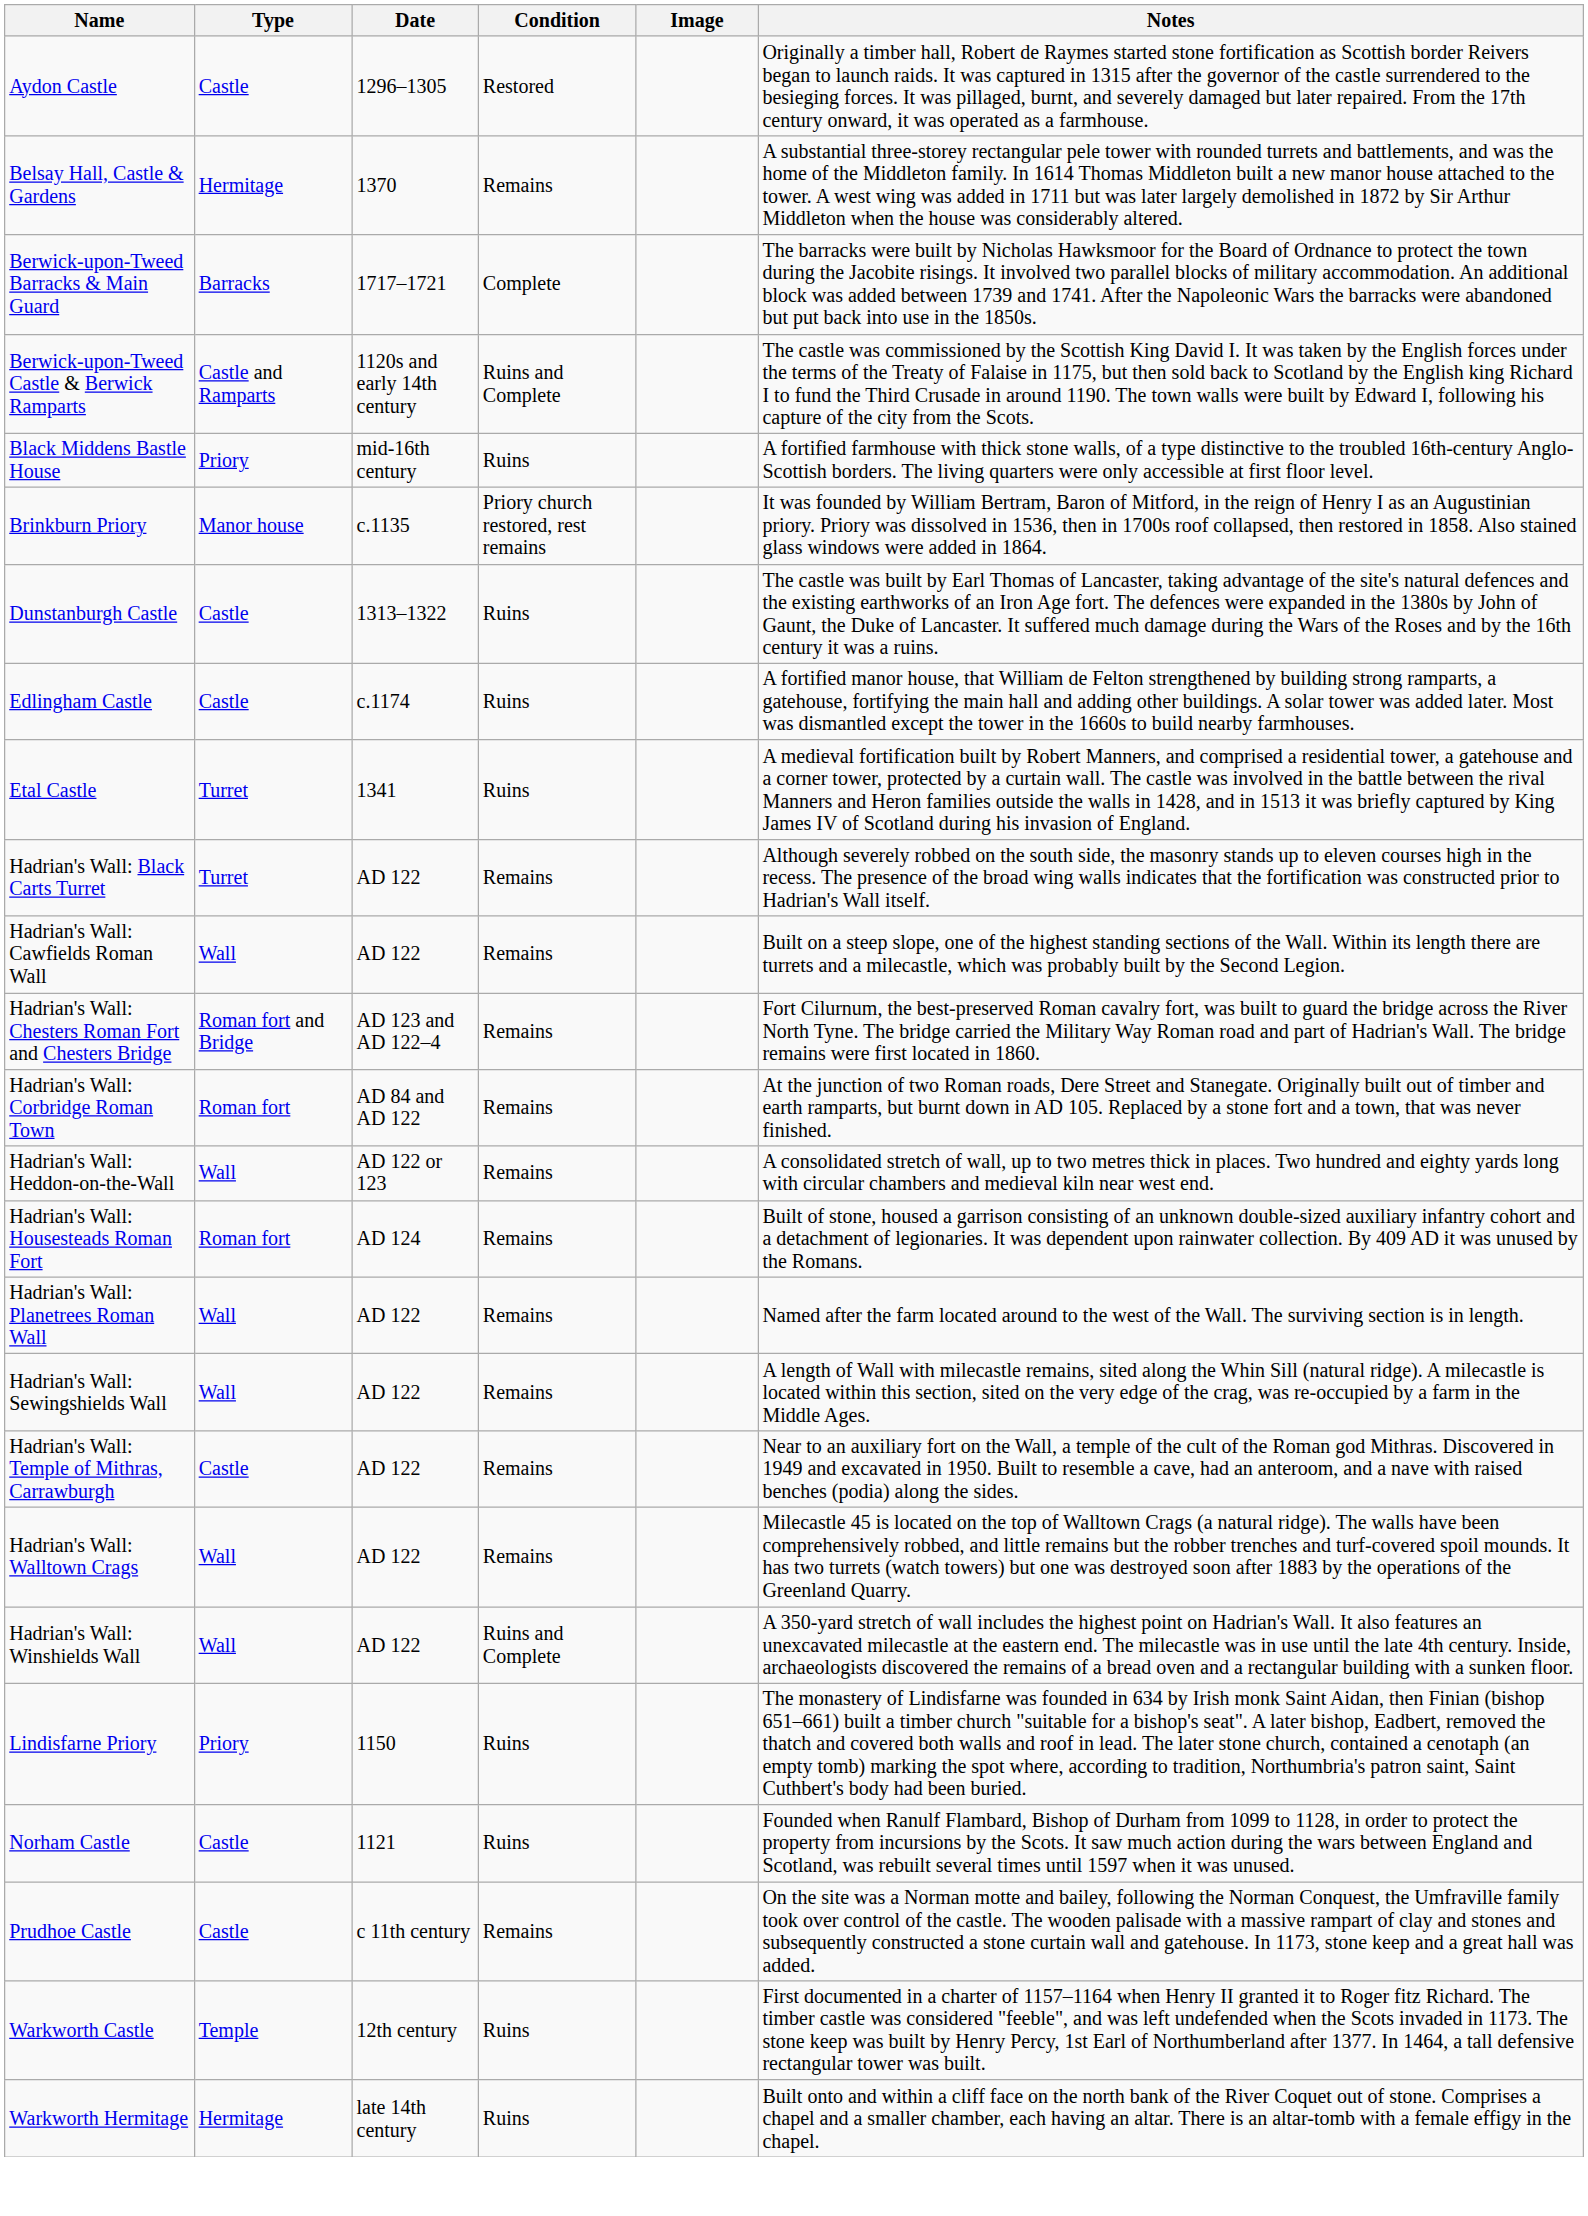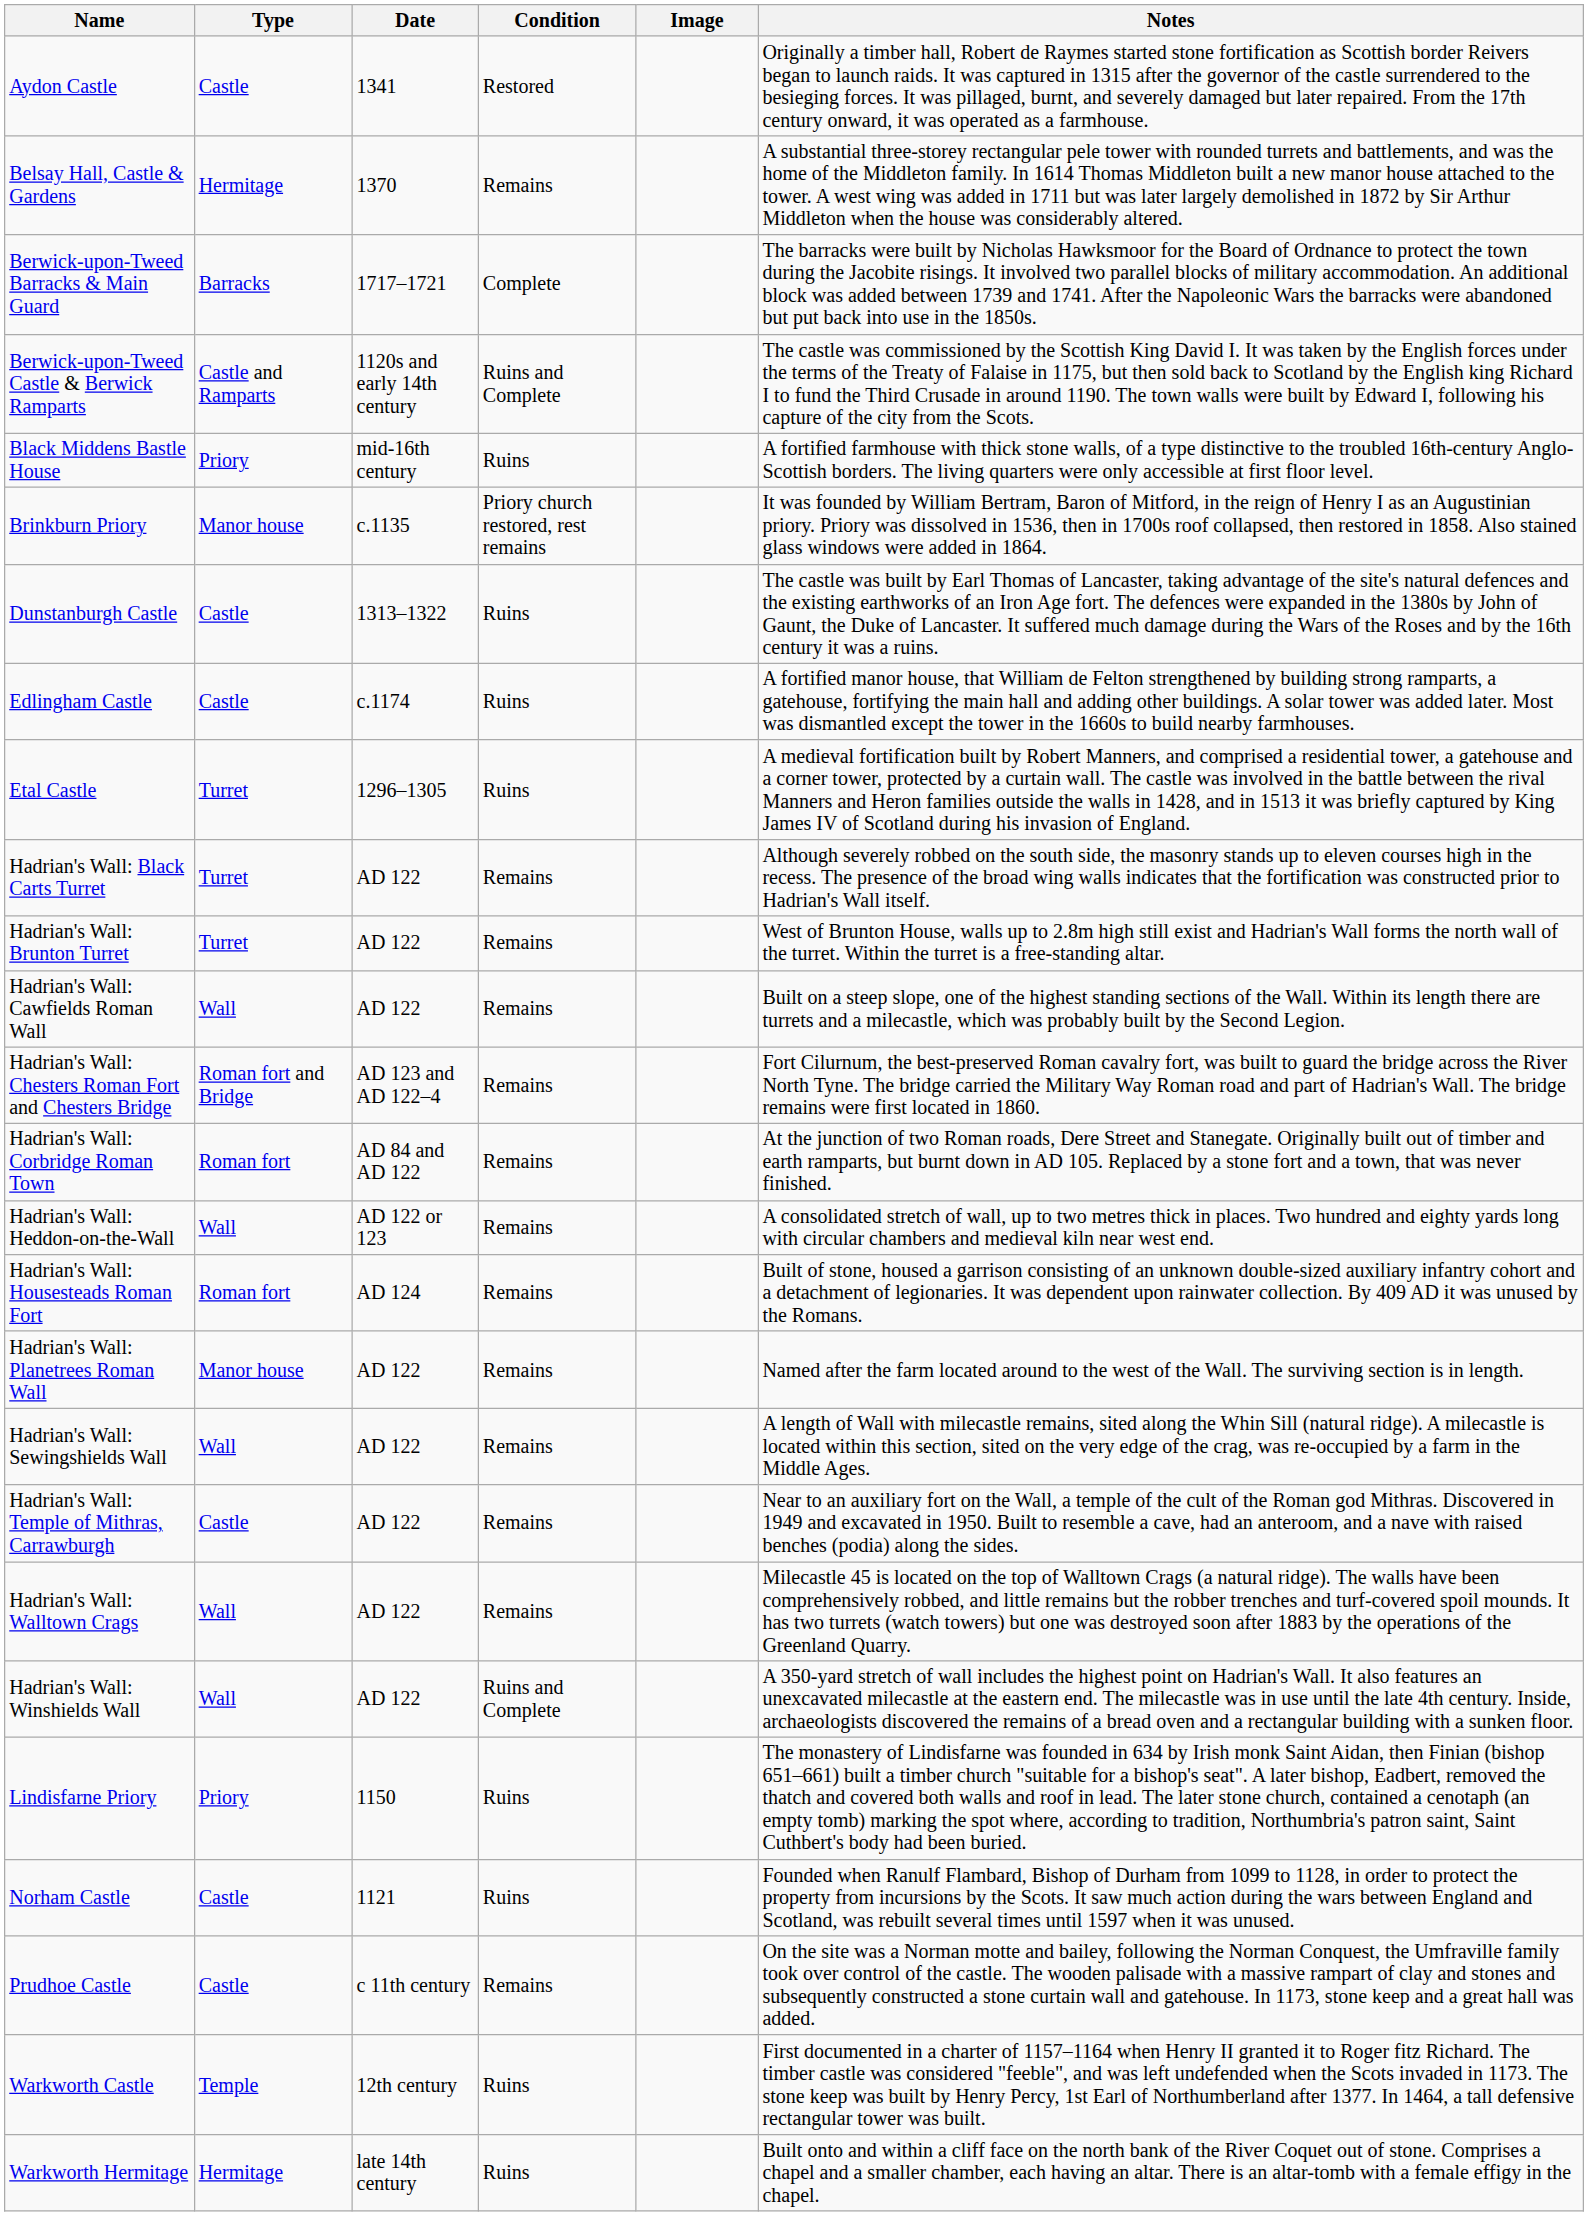 <table class="wikitable sortable" width="100%">
 <tr>
 <th width="12%">Name</th>
 <th width="10%">Type</th>
 <th width="8%">Date</th>
 <th width="10%">Condition</th>
 <th class="unsortable" width="90px">Image</th>
 <th class="unsortable">Notes</th>
 </tr>
 <tr>
 <td><a href='#'>Aydon Castle</a></td>
 <td><a href='#'>Castle</a></td>
-<td>1296–1305</td>
+<td>1341</td>
 <td>Restored</td>
 <td></td>
 <td>Originally a timber hall, Robert de Raymes started stone fortification as Scottish border Reivers began to launch raids. It was captured in 1315 after the governor of the castle surrendered to the besieging forces. It was pillaged, burnt, and severely damaged but later repaired. From the 17th century onward, it was operated as a farmhouse.</td>
 </tr>
 <tr>
 <td><a href='#'>Belsay Hall, Castle & Gardens</a></td>
 <td><a href='#'>Hermitage</a></td>
 <td>1370</td>
 <td>Remains</td>
 <td></td>
 <td>A substantial three-storey rectangular pele tower with rounded turrets and battlements, and was the home of the Middleton family. In 1614 Thomas Middleton built a new manor house attached to the tower. A west wing was added in 1711 but was later largely demolished in 1872 by Sir Arthur Middleton when the house was considerably altered.</td>
 </tr>
 <tr>
 <td><a href='#'>Berwick-upon-Tweed Barracks & Main Guard</a></td>
 <td><a href='#'>Barracks</a></td>
 <td>1717–1721</td>
 <td>Complete</td>
 <td></td>
 <td>The barracks were built by Nicholas Hawksmoor for the Board of Ordnance to protect the town during the Jacobite risings. It involved two parallel blocks of military accommodation. An additional block was added between 1739 and 1741. After the Napoleonic Wars the barracks were abandoned but put back into use in the 1850s.</td>
 </tr>
 <tr>
 <td><a href='#'>Berwick-upon-Tweed Castle</a> & <a href='#'>Berwick Ramparts</a></td>
 <td><a href='#'>Castle</a> and <a href='#'>Ramparts</a></td>
 <td>1120s and early 14th century</td>
 <td>Ruins and Complete</td>
 <td></td>
 <td>The castle was commissioned by the Scottish King David I. It was taken by the English forces under the terms of the Treaty of Falaise in 1175, but then sold back to Scotland by the English king Richard I to fund the Third Crusade in around 1190. The town walls were built by Edward I, following his capture of the city from the Scots.</td>
 </tr>
 <tr>
 <td><a href='#'>Black Middens Bastle House</a></td>
 <td><a href='#'>Priory</a></td>
 <td>mid-16th century</td>
 <td>Ruins</td>
 <td></td>
 <td>A fortified farmhouse with thick stone walls, of a type distinctive to the troubled 16th-century Anglo-Scottish borders. The living quarters were only accessible at first floor level.</td>
 </tr>
 <tr>
 <td><a href='#'>Brinkburn Priory</a></td>
 <td><a href='#'>Manor house</a></td>
 <td>c.1135</td>
 <td>Priory church restored, rest remains</td>
 <td></td>
 <td>It was founded by William Bertram, Baron of Mitford, in the reign of Henry I as an Augustinian priory. Priory was dissolved in 1536, then in 1700s roof collapsed, then restored in 1858. Also stained glass windows were added in 1864.</td>
 </tr>
 <tr>
 <td><a href='#'>Dunstanburgh Castle</a></td>
 <td><a href='#'>Castle</a></td>
 <td>1313–1322</td>
 <td>Ruins</td>
 <td></td>
 <td>The castle was built by Earl Thomas of Lancaster, taking advantage of the site's natural defences and the existing earthworks of an Iron Age fort. The defences were expanded in the 1380s by John of Gaunt, the Duke of Lancaster. It suffered much damage during the Wars of the Roses and by the 16th century it was a ruins.</td>
 </tr>
 <tr>
 <td><a href='#'>Edlingham Castle</a></td>
 <td><a href='#'>Castle</a></td>
 <td>c.1174</td>
 <td>Ruins</td>
 <td></td>
 <td>A fortified manor house, that William de Felton strengthened by building strong ramparts, a gatehouse, fortifying the main hall and adding other buildings. A solar tower was added later. Most was dismantled except the tower in the 1660s to build nearby farmhouses.</td>
 </tr>
 <tr>
 <td><a href='#'>Etal Castle</a></td>
 <td><a href='#'>Turret</a></td>
-<td>1341</td>
+<td>1296–1305</td>
 <td>Ruins</td>
 <td></td>
 <td>A medieval fortification built by Robert Manners, and comprised a residential tower, a gatehouse and a corner tower, protected by a curtain wall. The castle was involved in the battle between the rival Manners and Heron families outside the walls in 1428, and in 1513 it was briefly captured by King James IV of Scotland during his invasion of England.</td>
 </tr>
 <tr>
 <td>Hadrian's Wall: <a href='#'>Black Carts Turret</a></td>
 <td><a href='#'>Turret</a></td>
 <td>AD 122</td>
 <td>Remains</td>
 <td></td>
 <td>Although severely robbed on the south side, the masonry stands up to eleven courses high in the recess. The presence of the broad wing walls indicates that the fortification was constructed prior to Hadrian's Wall itself.</td>
+</tr>
+<tr>
+<td>Hadrian's Wall: <a href='#'>Brunton Turret</a></td>
+<td><a href='#'>Turret</a></td>
+<td>AD 122</td>
+<td>Remains</td>
+<td></td>
+<td>West of Brunton House, walls up to 2.8m high still exist and Hadrian's Wall forms the north wall of the turret. Within the turret is a free-standing altar.</td>
 </tr>
 <tr>
 <td>Hadrian's Wall: Cawfields Roman Wall</td>
 <td><a href='#'>Wall</a></td>
 <td>AD 122</td>
 <td>Remains</td>
 <td></td>
 <td>Built on a steep slope, one of the highest standing sections of the Wall. Within its length there are turrets and a milecastle, which was probably built by the Second Legion.</td>
 </tr>
 <tr>
 <td>Hadrian's Wall: <a href='#'>Chesters Roman Fort</a> and <a href='#'>Chesters Bridge</a></td>
 <td><a href='#'>Roman fort</a> and <a href='#'>Bridge</a></td>
 <td>AD 123 and AD 122–4</td>
 <td>Remains</td>
 <td></td>
 <td>Fort Cilurnum, the best-preserved Roman cavalry fort, was built to guard the bridge across the River North Tyne. The bridge carried the Military Way Roman road and part of Hadrian's Wall. The bridge remains were first located in 1860.</td>
 </tr>
 <tr>
 <td>Hadrian's Wall: <a href='#'>Corbridge Roman Town</a></td>
 <td><a href='#'>Roman fort</a></td>
 <td>AD 84 and AD 122</td>
 <td>Remains</td>
 <td></td>
 <td>At the junction of two Roman roads, Dere Street and Stanegate. Originally built out of timber and earth ramparts, but burnt down in AD 105. Replaced by a stone fort and a town, that was never finished.</td>
 </tr>
 <tr>
 <td>Hadrian's Wall: Heddon-on-the-Wall</td>
 <td><a href='#'>Wall</a></td>
 <td>AD 122 or 123</td>
 <td>Remains</td>
 <td></td>
 <td>A consolidated stretch of wall, up to two metres thick in places. Two hundred and eighty yards long with circular chambers and medieval kiln near west end.</td>
 </tr>
 <tr>
 <td>Hadrian's Wall: <a href='#'>Housesteads Roman Fort</a></td>
 <td><a href='#'>Roman fort</a></td>
 <td>AD 124</td>
 <td>Remains</td>
 <td></td>
 <td>Built of stone, housed a garrison consisting of an unknown double-sized auxiliary infantry cohort and a detachment of legionaries. It was dependent upon rainwater collection. By 409 AD it was unused by the Romans.</td>
 </tr>
 <tr>
 <td>Hadrian's Wall: <a href='#'>Planetrees Roman Wall</a></td>
-<td><a href='#'>Wall</a></td>
+<td><a href='#'>Manor house</a></td>
 <td>AD 122</td>
 <td>Remains</td>
 <td></td>
 <td>Named after the farm located around  to the west of the Wall. The surviving section is  in length.</td>
 </tr>
 <tr>
 <td>Hadrian's Wall: Sewingshields Wall</td>
 <td><a href='#'>Wall</a></td>
 <td>AD 122</td>
 <td>Remains</td>
 <td></td>
 <td>A length of Wall with milecastle remains, sited along the Whin Sill (natural ridge). A milecastle is located within this section, sited on the very edge of the crag, was re-occupied by a farm in the Middle Ages.</td>
 </tr>
 <tr>
 <td>Hadrian's Wall: <a href='#'>Temple of Mithras, Carrawburgh</a></td>
 <td><a href='#'>Castle</a></td>
 <td>AD 122</td>
 <td>Remains</td>
 <td></td>
 <td>Near to an auxiliary fort on the Wall, a temple of the cult of the Roman god Mithras. Discovered in 1949 and excavated in 1950. Built to resemble a cave, had an anteroom, and a nave with raised benches (podia) along the sides.</td>
 </tr>
 <tr>
 <td>Hadrian's Wall: <a href='#'>Walltown Crags</a></td>
 <td><a href='#'>Wall</a></td>
 <td>AD 122</td>
 <td>Remains</td>
 <td></td>
 <td>Milecastle 45 is located on the top of Walltown Crags (a natural ridge). The walls have been comprehensively robbed, and little remains but the robber trenches and turf-covered spoil mounds. It has two turrets (watch towers) but one was destroyed soon after 1883 by the operations of the Greenland Quarry.</td>
 </tr>
 <tr>
 <td>Hadrian's Wall: Winshields Wall</td>
 <td><a href='#'>Wall</a></td>
 <td>AD 122</td>
 <td>Ruins and Complete</td>
 <td></td>
 <td>A 350-yard stretch of wall includes the highest point on Hadrian's Wall. It also features an unexcavated milecastle at the eastern end. The milecastle was in use until the late 4th century. Inside, archaeologists discovered the remains of a bread oven and a rectangular building with a sunken floor.</td>
 </tr>
 <tr>
 <td><a href='#'>Lindisfarne Priory</a></td>
 <td><a href='#'>Priory</a></td>
 <td>1150</td>
 <td>Ruins</td>
 <td></td>
 <td>The monastery of Lindisfarne was founded in 634 by Irish monk Saint Aidan, then Finian (bishop 651–661) built a timber church "suitable for a bishop's seat". A later bishop, Eadbert, removed the thatch and covered both walls and roof in lead. The later stone church, contained a cenotaph (an empty tomb) marking the spot where, according to tradition, Northumbria's patron saint, Saint Cuthbert's body had been buried.</td>
 </tr>
 <tr>
 <td><a href='#'>Norham Castle</a></td>
 <td><a href='#'>Castle</a></td>
 <td>1121</td>
 <td>Ruins</td>
 <td></td>
 <td>Founded when Ranulf Flambard, Bishop of Durham from 1099 to 1128, in order to protect the property from incursions by the Scots. It saw much action during the wars between England and Scotland, was rebuilt several times until 1597 when it was unused.</td>
 </tr>
 <tr>
 <td><a href='#'>Prudhoe Castle</a></td>
 <td><a href='#'>Castle</a></td>
 <td>c 11th century</td>
 <td>Remains</td>
 <td></td>
 <td>On the site was a Norman motte and bailey, following the Norman Conquest, the Umfraville family took over control of the castle. The wooden palisade with a massive rampart of clay and stones and subsequently constructed a stone curtain wall and gatehouse. In 1173, stone keep and a great hall was added.</td>
 </tr>
 <tr>
 <td><a href='#'>Warkworth Castle</a></td>
 <td><a href='#'>Temple</a></td>
 <td>12th century</td>
 <td>Ruins</td>
 <td></td>
 <td>First documented in a charter of 1157–1164 when Henry II granted it to Roger fitz Richard. The timber castle was considered "feeble", and was left undefended when the Scots invaded in 1173. The stone keep was built by Henry Percy, 1st Earl of Northumberland after 1377. In 1464, a tall defensive rectangular tower was built.</td>
 </tr>
 <tr>
 <td><a href='#'>Warkworth Hermitage</a></td>
 <td><a href='#'>Hermitage</a></td>
 <td>late 14th century</td>
 <td>Ruins</td>
 <td></td>
 <td>Built onto and within a cliff face on the north bank of the River Coquet out of stone. Comprises a chapel and a smaller chamber, each having an altar. There is an altar-tomb with a female effigy in the chapel.</td>
 </tr>
 </table>
